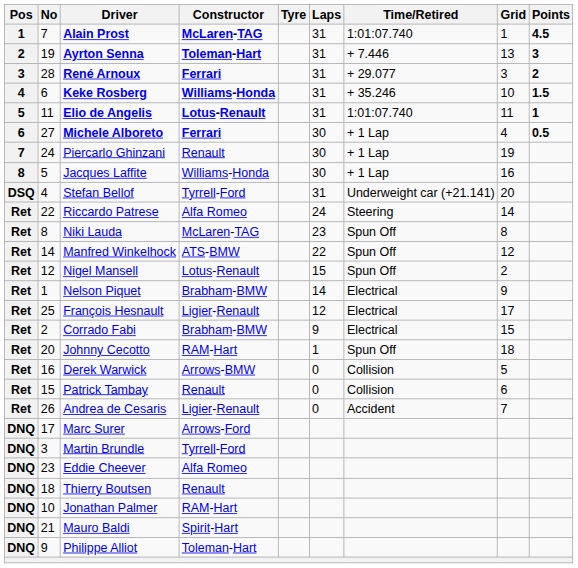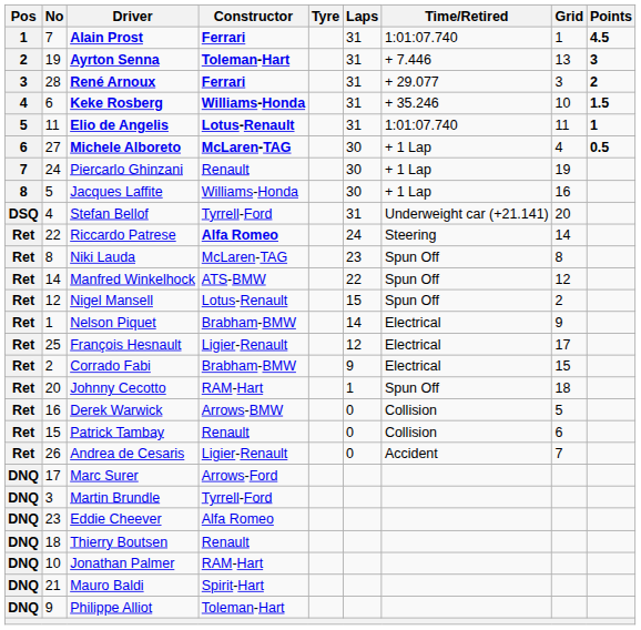 <table class="wikitable" style="font-size: 95%;">
 <tr>
 <th>Pos</th>
 <th>No</th>
 <th>Driver</th>
 <th>Constructor</th>
 <th>Tyre</th>
 <th>Laps</th>
 <th>Time/Retired</th>
 <th>Grid</th>
 <th>Points</th>
 </tr>
 <tr>
 <th>1</th>
 <td>7</td>
 <td> <strong><a href='#'>Alain Prost</a></strong></td>
-<td><strong><a href='#'>McLaren</a>-<a href='#'>TAG</a></strong></td>
+<td><strong><a href='#'>Ferrari</a></strong></td>
 <td></td>
 <td>31</td>
 <td>1:01:07.740</td>
 <td>1</td>
 <td><strong>4.5</strong></td>
 </tr>
 <tr>
 <th>2</th>
 <td>19</td>
 <td> <strong><a href='#'>Ayrton Senna</a></strong></td>
 <td><strong><a href='#'>Toleman</a>-<a href='#'>Hart</a></strong></td>
 <td></td>
 <td>31</td>
 <td>+ 7.446</td>
 <td>13</td>
 <td><strong>3</strong></td>
 </tr>
 <tr>
 <th>3</th>
 <td>28</td>
 <td> <strong><a href='#'>René Arnoux</a></strong></td>
 <td><strong><a href='#'>Ferrari</a></strong></td>
 <td></td>
 <td>31</td>
 <td>+ 29.077</td>
 <td>3</td>
 <td><strong>2</strong></td>
 </tr>
 <tr>
 <th>4</th>
 <td>6</td>
 <td> <strong><a href='#'>Keke Rosberg</a></strong></td>
 <td><strong><a href='#'>Williams</a>-<a href='#'>Honda</a></strong></td>
 <td></td>
 <td>31</td>
 <td>+ 35.246</td>
 <td>10</td>
 <td><strong>1.5</strong></td>
 </tr>
 <tr>
 <th>5</th>
 <td>11</td>
 <td> <strong><a href='#'>Elio de Angelis</a></strong></td>
 <td><strong><a href='#'>Lotus</a>-<a href='#'>Renault</a></strong></td>
 <td></td>
 <td>31</td>
 <td>1:01:07.740</td>
 <td>11</td>
 <td><strong>1</strong></td>
 </tr>
 <tr>
 <th>6</th>
 <td>27</td>
 <td> <strong><a href='#'>Michele Alboreto</a></strong></td>
-<td><strong><a href='#'>Ferrari</a></strong></td>
+<td><strong><a href='#'>McLaren</a>-<a href='#'>TAG</a></strong></td>
 <td></td>
 <td>30</td>
 <td>+ 1 Lap</td>
 <td>4</td>
 <td><strong>0.5</strong></td>
 </tr>
 <tr>
 <th>7</th>
 <td>24</td>
 <td> <a href='#'>Piercarlo Ghinzani</a></td>
 <td><a href='#'>Renault</a></td>
 <td></td>
 <td>30</td>
 <td>+ 1 Lap</td>
 <td>19</td>
 <td> </td>
 </tr>
 <tr>
 <th>8</th>
 <td>5</td>
 <td> <a href='#'>Jacques Laffite</a></td>
 <td><a href='#'>Williams</a>-<a href='#'>Honda</a></td>
 <td></td>
 <td>30</td>
 <td>+ 1 Lap</td>
 <td>16</td>
 <td> </td>
 </tr>
 <tr>
 <th>DSQ</th>
 <td>4</td>
 <td> <a href='#'>Stefan Bellof</a></td>
 <td><a href='#'>Tyrrell</a>-<a href='#'>Ford</a></td>
 <td></td>
 <td>31</td>
 <td>Underweight car (+21.141)</td>
 <td>20</td>
 <td> </td>
 </tr>
 <tr>
 <th>Ret</th>
 <td>22</td>
 <td> <a href='#'>Riccardo Patrese</a></td>
-<td><a href='#'>Alfa Romeo</a></td>
+<td><strong><a href='#'>Alfa Romeo</a></strong></td>
 <td></td>
 <td>24</td>
 <td>Steering</td>
 <td>14</td>
 <td> </td>
 </tr>
 <tr>
 <th>Ret</th>
 <td>8</td>
 <td> <a href='#'>Niki Lauda</a></td>
 <td><a href='#'>McLaren</a>-<a href='#'>TAG</a></td>
 <td></td>
 <td>23</td>
 <td>Spun Off</td>
 <td>8</td>
 <td> </td>
 </tr>
 <tr>
 <th>Ret</th>
 <td>14</td>
 <td> <a href='#'>Manfred Winkelhock</a></td>
 <td><a href='#'>ATS</a>-<a href='#'>BMW</a></td>
 <td></td>
 <td>22</td>
 <td>Spun Off</td>
 <td>12</td>
 <td> </td>
 </tr>
 <tr>
 <th>Ret</th>
 <td>12</td>
 <td> <a href='#'>Nigel Mansell</a></td>
 <td><a href='#'>Lotus</a>-<a href='#'>Renault</a></td>
 <td></td>
 <td>15</td>
 <td>Spun Off</td>
 <td>2</td>
 <td> </td>
 </tr>
 <tr>
 <th>Ret</th>
 <td>1</td>
 <td> <a href='#'>Nelson Piquet</a></td>
 <td><a href='#'>Brabham</a>-<a href='#'>BMW</a></td>
 <td></td>
 <td>14</td>
 <td>Electrical</td>
 <td>9</td>
 <td> </td>
 </tr>
 <tr>
 <th>Ret</th>
 <td>25</td>
 <td> <a href='#'>François Hesnault</a></td>
 <td><a href='#'>Ligier</a>-<a href='#'>Renault</a></td>
 <td></td>
 <td>12</td>
 <td>Electrical</td>
 <td>17</td>
 <td> </td>
 </tr>
 <tr>
 <th>Ret</th>
 <td>2</td>
 <td> <a href='#'>Corrado Fabi</a></td>
 <td><a href='#'>Brabham</a>-<a href='#'>BMW</a></td>
 <td></td>
 <td>9</td>
 <td>Electrical</td>
 <td>15</td>
 <td> </td>
 </tr>
 <tr>
 <th>Ret</th>
 <td>20</td>
 <td> <a href='#'>Johnny Cecotto</a></td>
 <td><a href='#'>RAM</a>-<a href='#'>Hart</a></td>
 <td></td>
 <td>1</td>
 <td>Spun Off</td>
 <td>18</td>
 <td> </td>
 </tr>
 <tr>
 <th>Ret</th>
 <td>16</td>
 <td> <a href='#'>Derek Warwick</a></td>
 <td><a href='#'>Arrows</a>-<a href='#'>BMW</a></td>
 <td></td>
 <td>0</td>
 <td>Collision</td>
 <td>5</td>
 <td> </td>
 </tr>
 <tr>
 <th>Ret</th>
 <td>15</td>
 <td> <a href='#'>Patrick Tambay</a></td>
 <td><a href='#'>Renault</a></td>
 <td></td>
 <td>0</td>
 <td>Collision</td>
 <td>6</td>
 <td> </td>
 </tr>
 <tr>
 <th>Ret</th>
 <td>26</td>
 <td> <a href='#'>Andrea de Cesaris</a></td>
 <td><a href='#'>Ligier</a>-<a href='#'>Renault</a></td>
 <td></td>
 <td>0</td>
 <td>Accident</td>
 <td>7</td>
 <td> </td>
 </tr>
 <tr>
 <th>DNQ</th>
 <td>17</td>
 <td> <a href='#'>Marc Surer</a></td>
 <td><a href='#'>Arrows</a>-<a href='#'>Ford</a></td>
 <td></td>
 <td> </td>
 <td></td>
 <td></td>
 <td> </td>
 </tr>
 <tr>
 <th>DNQ</th>
 <td>3</td>
 <td> <a href='#'>Martin Brundle</a></td>
 <td><a href='#'>Tyrrell</a>-<a href='#'>Ford</a></td>
 <td></td>
 <td> </td>
 <td></td>
 <td></td>
 <td> </td>
 </tr>
 <tr>
 <th>DNQ</th>
 <td>23</td>
 <td> <a href='#'>Eddie Cheever</a></td>
 <td><a href='#'>Alfa Romeo</a></td>
 <td></td>
 <td> </td>
 <td></td>
 <td></td>
 <td> </td>
 </tr>
 <tr>
 <th>DNQ</th>
 <td>18</td>
 <td> <a href='#'>Thierry Boutsen</a></td>
 <td><a href='#'>Renault</a></td>
 <td></td>
 <td> </td>
 <td></td>
 <td></td>
 <td> </td>
 </tr>
 <tr>
 <th>DNQ</th>
 <td>10</td>
 <td> <a href='#'>Jonathan Palmer</a></td>
 <td><a href='#'>RAM</a>-<a href='#'>Hart</a></td>
 <td></td>
 <td> </td>
 <td></td>
 <td></td>
 <td> </td>
 </tr>
 <tr>
 <th>DNQ</th>
 <td>21</td>
 <td> <a href='#'>Mauro Baldi</a></td>
 <td><a href='#'>Spirit</a>-<a href='#'>Hart</a></td>
 <td></td>
 <td> </td>
 <td></td>
 <td></td>
 <td> </td>
 </tr>
 <tr>
 <th>DNQ</th>
 <td>9</td>
 <td> <a href='#'>Philippe Alliot</a></td>
 <td><a href='#'>Toleman</a>-<a href='#'>Hart</a></td>
 <td></td>
 <td> </td>
 <td> </td>
 <td> </td>
 <td> </td>
 </tr>
 <tr>
 <th colspan="9"></th>
 </tr>
 </table>
